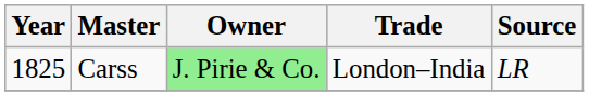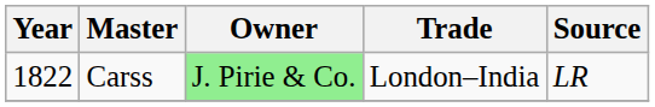 <table class=" wikitable">
 <tr>
 <th>Year</th>
 <th>Master</th>
 <th>Owner</th>
 <th>Trade</th>
 <th>Source</th>
 </tr>
 <tr>
-<td>1825</td>
+<td>1822</td>
 <td>Carss</td>
 <td style="background: lightgreen;">J. Pirie & Co.</td>
 <td>London–India</td>
 <td><em>LR</em></td>
 </tr>
 <tr>
 </tr>
 </table>
